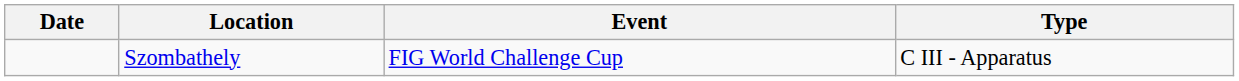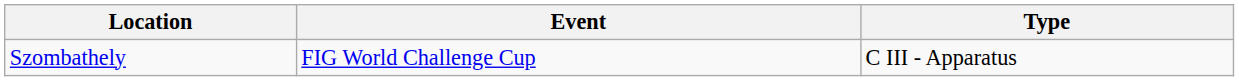 <table style="width:70%;" class="wikitable sortable">
 <tr>
-<th style="text-align:center;">Date</th>
 <th style="text-align:center;">Location</th>
 <th style="text-align:center;">Event</th>
 <th style="text-align:center;">Type</th>
 </tr>
 <tr>
-<td></td>
 <td> <a href='#'>Szombathely</a></td>
 <td><a href='#'>FIG World Challenge Cup</a></td>
 <td>C III - Apparatus</td>
 </tr>
 </table>
